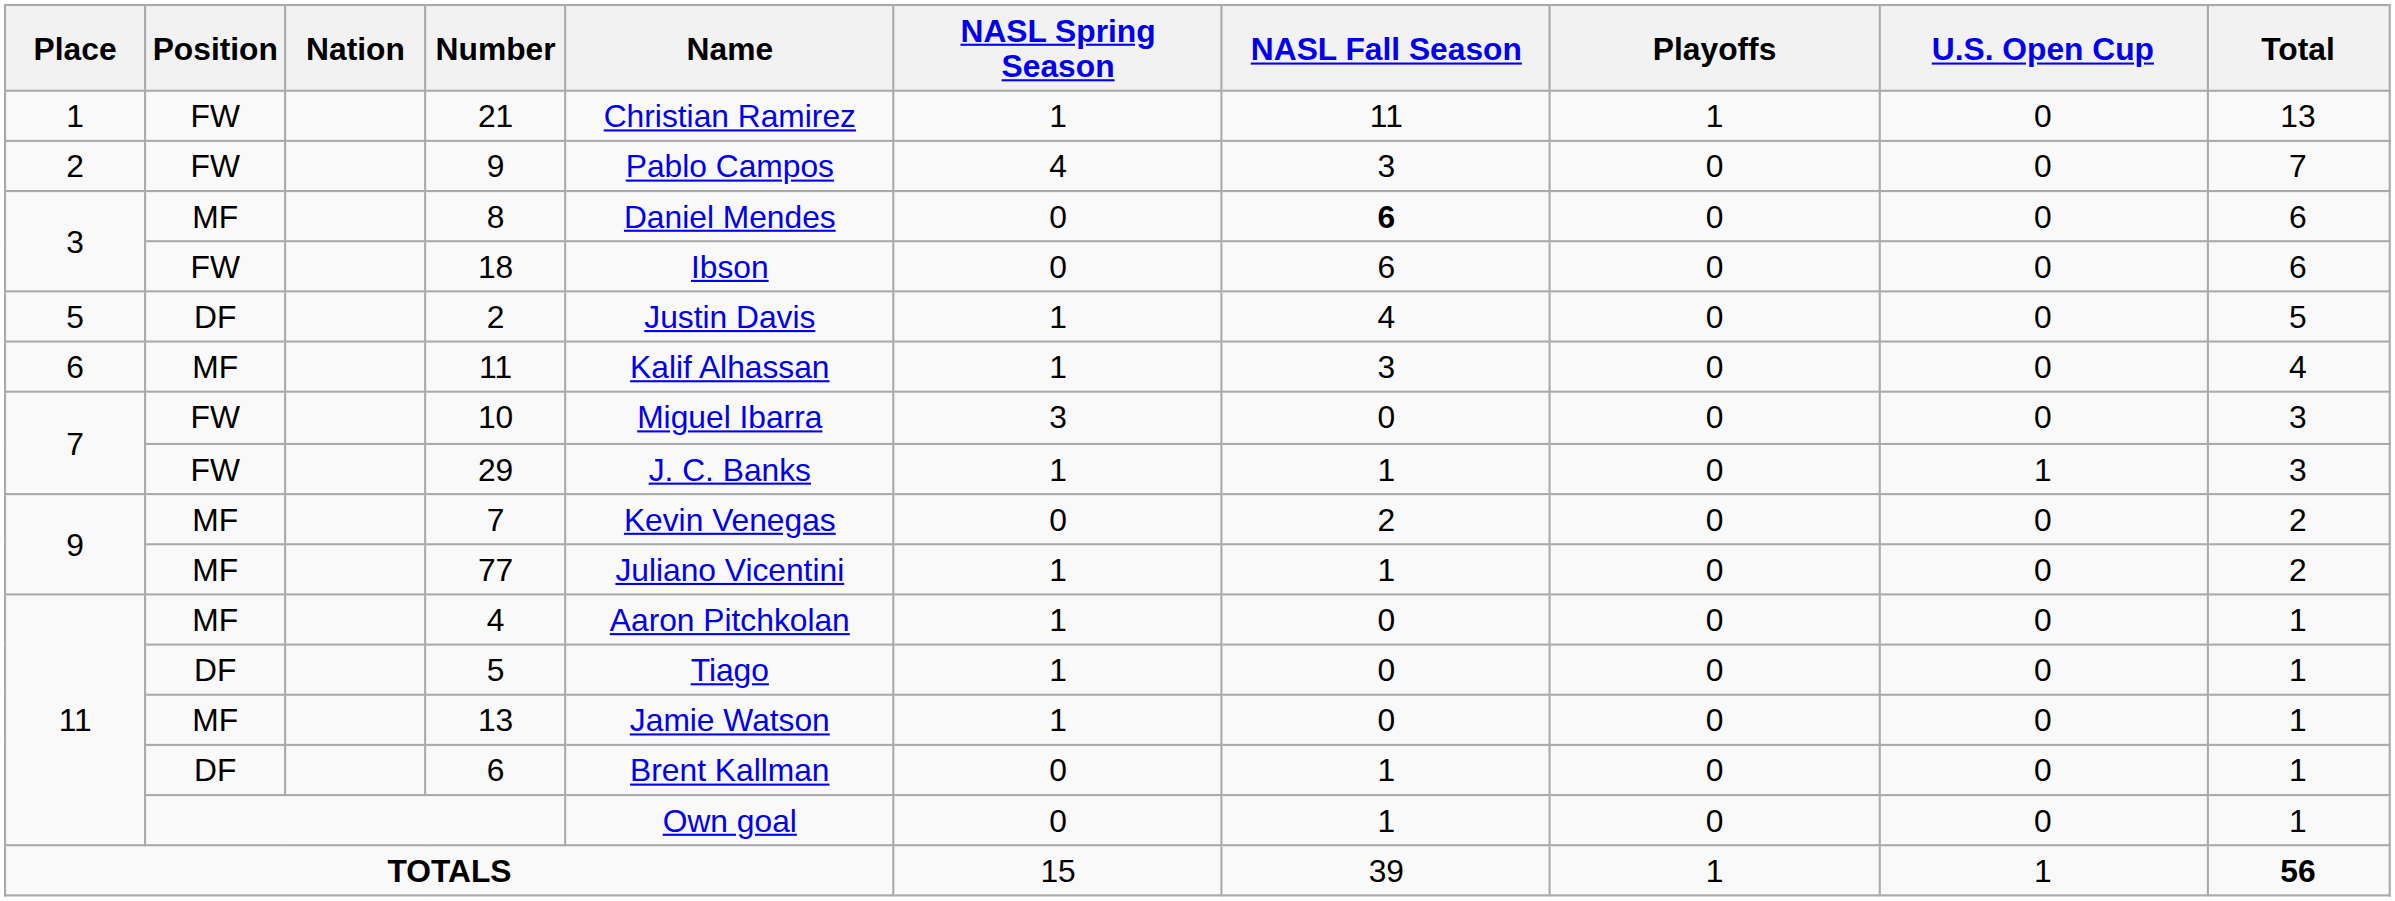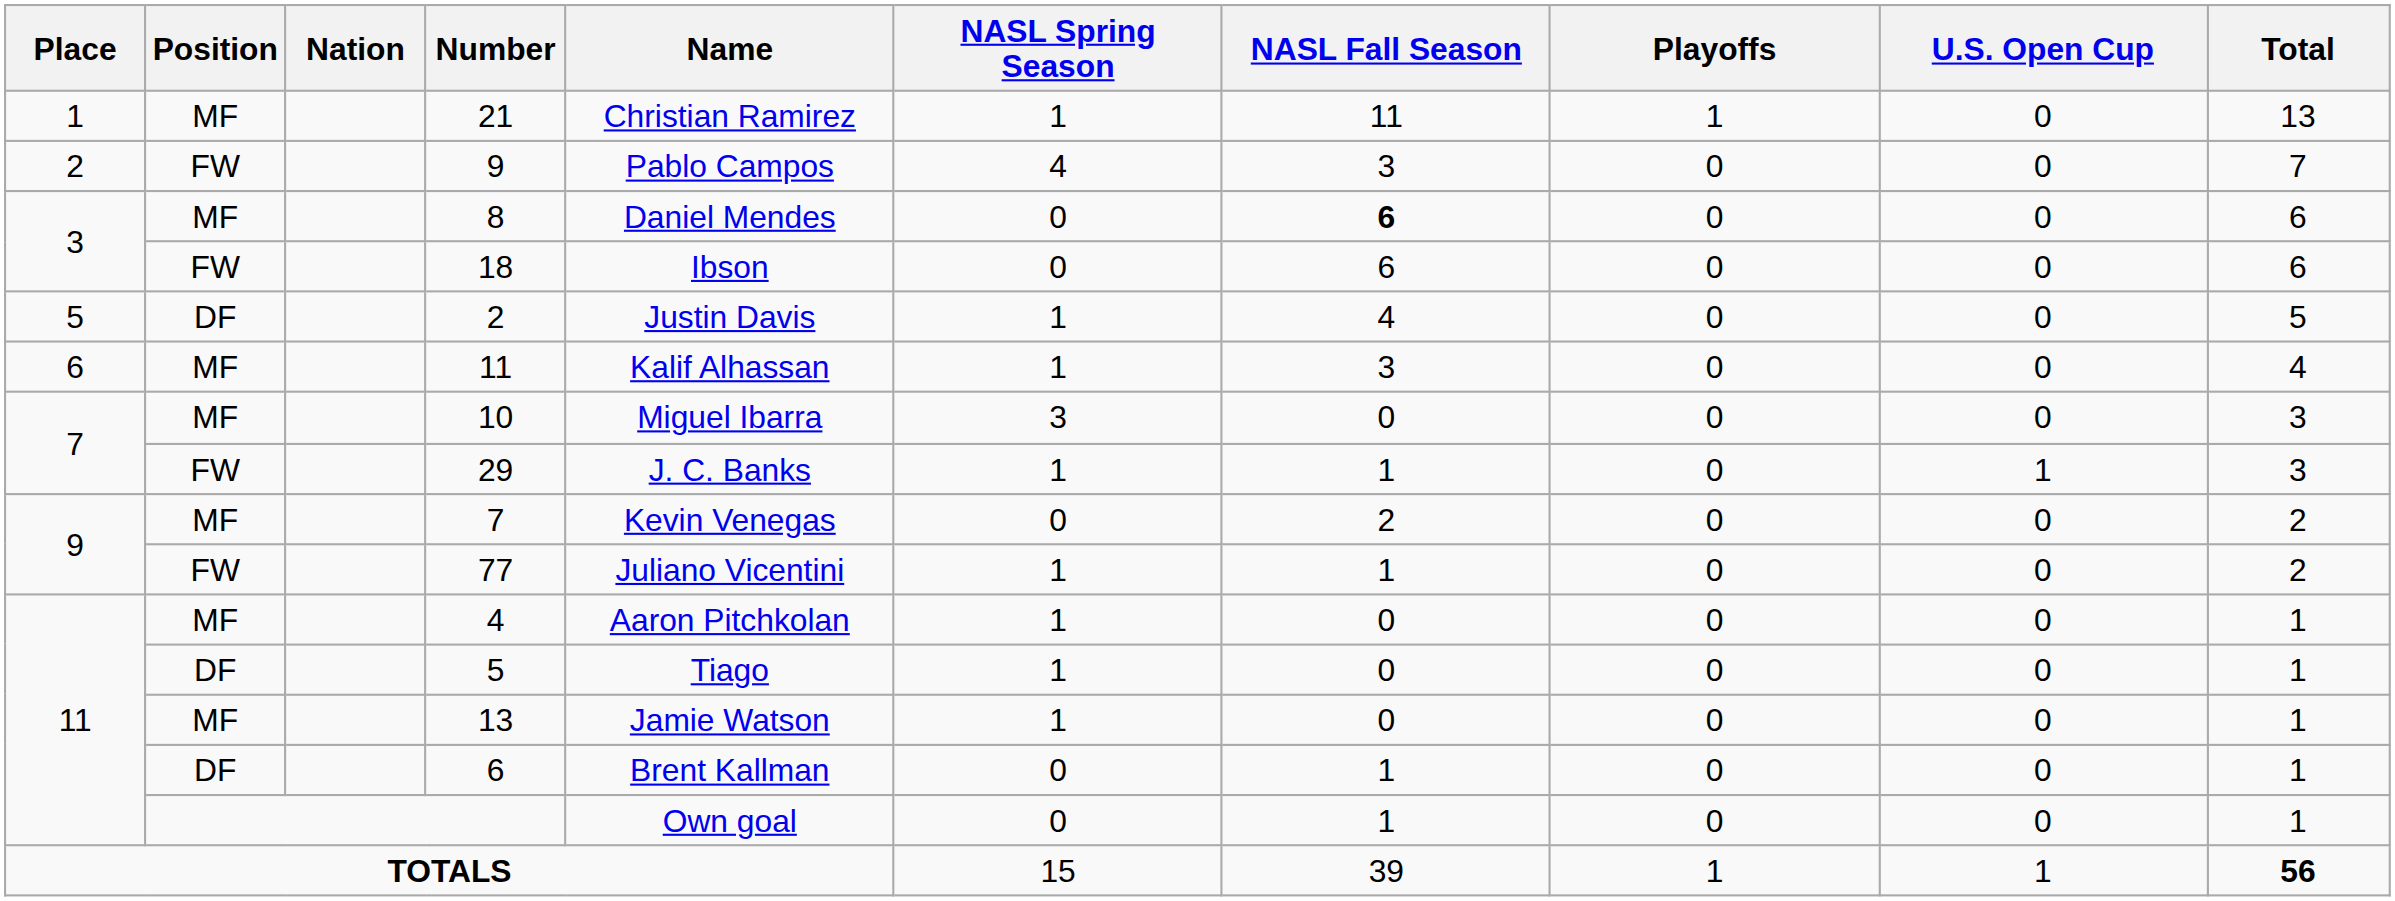 <table class="wikitable" style="font-size: 95%; text-align: center;">
 <tr>
 <th width=60>Place</th>
 <th width=60>Position</th>
 <th width=60>Nation</th>
 <th width=60>Number</th>
 <th width=150>Name</th>
 <th width=150><a href='#'>NASL Spring Season</a></th>
 <th width=150><a href='#'>NASL Fall Season</a></th>
 <th width=150>Playoffs</th>
 <th width=150><a href='#'>U.S. Open Cup</a></th>
 <th width=80>Total</th>
 </tr>
 <tr>
 <td>1</td>
-<td>FW</td>
+<td>MF</td>
 <td></td>
 <td>21</td>
 <td><a href='#'>Christian Ramirez</a></td>
 <td>1</td>
 <td>11</td>
 <td>1</td>
 <td>0</td>
 <td>13</td>
 </tr>
 <tr>
 <td>2</td>
 <td>FW</td>
 <td></td>
 <td>9</td>
 <td><a href='#'>Pablo Campos</a></td>
 <td>4</td>
 <td>3</td>
 <td>0</td>
 <td>0</td>
 <td>7</td>
 </tr>
 <tr>
 <td rowspan="2">3</td>
 <td>MF</td>
 <td></td>
 <td>8</td>
 <td><a href='#'>Daniel Mendes</a></td>
 <td>0</td>
 <td><strong>6</strong></td>
 <td>0</td>
 <td>0</td>
 <td>6</td>
 </tr>
 <tr>
 <td>FW</td>
 <td></td>
 <td>18</td>
 <td><a href='#'>Ibson</a></td>
 <td>0</td>
 <td>6</td>
 <td>0</td>
 <td>0</td>
 <td>6</td>
 </tr>
 <tr>
 <td>5</td>
 <td>DF</td>
 <td></td>
 <td>2</td>
 <td><a href='#'>Justin Davis</a></td>
 <td>1</td>
 <td>4</td>
 <td>0</td>
 <td>0</td>
 <td>5</td>
 </tr>
 <tr>
 <td>6</td>
 <td>MF</td>
 <td></td>
 <td>11</td>
 <td><a href='#'>Kalif Alhassan</a></td>
 <td>1</td>
 <td>3</td>
 <td>0</td>
 <td>0</td>
 <td>4</td>
 </tr>
 <tr>
 <td rowspan="2">7</td>
-<td>FW</td>
+<td>MF</td>
 <td></td>
 <td>10</td>
 <td><a href='#'>Miguel Ibarra</a></td>
 <td>3</td>
 <td>0</td>
 <td>0</td>
 <td>0</td>
 <td>3</td>
 </tr>
 <tr>
 <td>FW</td>
 <td></td>
 <td>29</td>
 <td><a href='#'>J. C. Banks</a></td>
 <td>1</td>
 <td>1</td>
 <td>0</td>
 <td>1</td>
 <td>3</td>
 </tr>
 <tr>
 <td rowspan="2">9</td>
 <td>MF</td>
 <td></td>
 <td>7</td>
 <td><a href='#'>Kevin Venegas</a></td>
 <td>0</td>
 <td>2</td>
 <td>0</td>
 <td>0</td>
 <td>2</td>
 </tr>
 <tr>
-<td>MF</td>
+<td>FW</td>
 <td></td>
 <td>77</td>
 <td><a href='#'>Juliano Vicentini</a></td>
 <td>1</td>
 <td>1</td>
 <td>0</td>
 <td>0</td>
 <td>2</td>
 </tr>
 <tr>
 <td rowspan="5">11</td>
 <td>MF</td>
 <td></td>
 <td>4</td>
 <td><a href='#'>Aaron Pitchkolan</a></td>
 <td>1</td>
 <td>0</td>
 <td>0</td>
 <td>0</td>
 <td>1</td>
 </tr>
 <tr>
 <td>DF</td>
 <td></td>
 <td>5</td>
 <td><a href='#'>Tiago</a></td>
 <td>1</td>
 <td>0</td>
 <td>0</td>
 <td>0</td>
 <td>1</td>
 </tr>
 <tr>
 <td>MF</td>
 <td></td>
 <td>13</td>
 <td><a href='#'>Jamie Watson</a></td>
 <td>1</td>
 <td>0</td>
 <td>0</td>
 <td>0</td>
 <td>1</td>
 </tr>
 <tr>
 <td>DF</td>
 <td></td>
 <td>6</td>
 <td><a href='#'>Brent Kallman</a></td>
 <td>0</td>
 <td>1</td>
 <td>0</td>
 <td>0</td>
 <td>1</td>
 </tr>
 <tr>
 <td colspan="3"></td>
 <td><a href='#'>Own goal</a></td>
 <td>0</td>
 <td>1</td>
 <td>0</td>
 <td>0</td>
 <td>1</td>
 </tr>
 <tr>
 <td colspan="5"><strong>TOTALS</strong></td>
 <td>15</td>
 <td>39</td>
 <td>1</td>
 <td>1</td>
 <td><strong>56</strong></td>
 </tr>
 </table>
